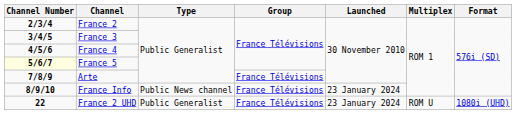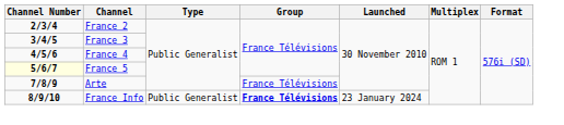 <table class="wikitable sortable centre">
 <tr>
 <th scope="col">Channel Number</th>
 <th scope="col">Channel</th>
 <th scope="col">Type</th>
 <th scope="col">Group</th>
 <th scope="col">Launched</th>
 <th scope="col">Multiplex</th>
 <th scope="col">Format</th>
 </tr>
 <tr>
 <td style="text-align:center;"><strong>2/3/4</strong></td>
 <td><a href='#'>France 2</a></td>
 <td rowspan="5">Public Generalist</td>
 <td rowspan="4"><a href='#'>France Télévisions</a></td>
 <td rowspan="5">30 November 2010</td>
 <td rowspan="6">ROM 1</td>
 <td rowspan="6"><a href='#'>576i (SD)</a></td>
 </tr>
 <tr>
 <td style="text-align:center;"><strong>3/4/5</strong></td>
 <td><a href='#'>France 3</a></td>
 </tr>
 <tr>
 <td style="text-align:center;"><strong>4/5/6</strong></td>
 <td><a href='#'>France 4</a></td>
 </tr>
 <tr>
 <td style="background: lightyellow; text-align:center;"><strong>5/6/7</strong></td>
 <td><a href='#'>France 5</a></td>
 </tr>
 <tr>
 <td style="text-align:center;"><strong>7/8/9</strong></td>
 <td><a href='#'>Arte</a></td>
 <td><a href='#'>France Télévisions</a></td>
 </tr>
 <tr>
 <td style="text-align:center;"><strong>8/9/10</strong></td>
 <td><a href='#'>France Info</a></td>
-<td>Public News channel</td>
-<td><a href='#'>France Télévisions</a></td>
+<td>Public Generalist</td>
+<td><strong><a href='#'>France Télévisions</a></strong></td>
 <td>23 January 2024</td>
 </tr>
-<tr>
-<td style="text-align:center;"><strong>22</strong></td>
-<td><a href='#'>France 2 UHD</a></td>
-<td>Public Generalist</td>
-<td><a href='#'>France Télévisions</a></td>
-<td>23 January 2024</td>
-<td>ROM U</td>
-<td><a href='#'>1080i (UHD)</a></td>
-</tr>
 </table>
